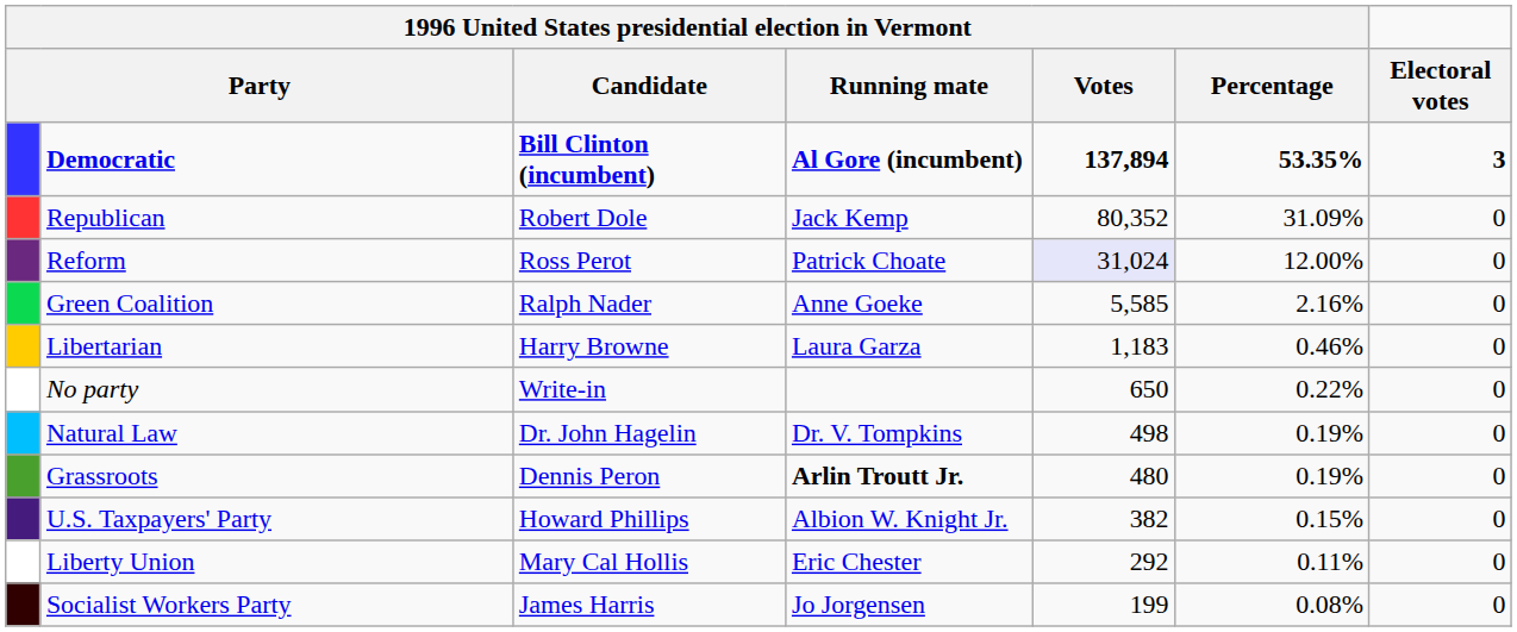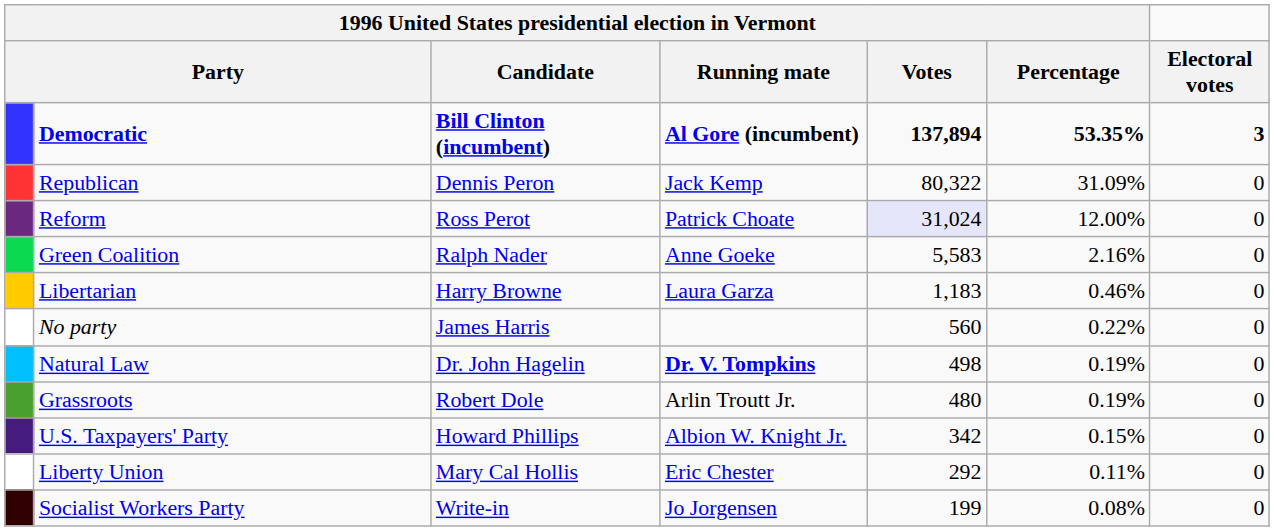 <table class="wikitable" style="font-size: 95%;">
 <tr>
 <th colspan="6">1996 United States presidential election in Vermont</th>
 </tr>
 <tr>
 <th colspan="2" style="width: 19em">Party</th>
 <th style="width: 10em">Candidate</th>
 <th style="width: 9em">Running mate</th>
 <th style="width: 5em">Votes</th>
 <th style="width: 7em">Percentage</th>
 <th style="width: 5em">Electoral votes</th>
 </tr>
 <tr>
 <th style="background-color:#3333FF; width: 3px"></th>
 <td style="width: 130px"><strong><a href='#'>Democratic</a></strong></td>
 <td><strong><a href='#'>Bill Clinton</a> (<a href='#'>incumbent</a>)</strong></td>
 <td><strong><a href='#'>Al Gore</a></strong> <strong>(incumbent)</strong></td>
 <td align="right"><strong>137,894</strong></td>
 <td align="right"><strong>53.35%</strong></td>
 <td align="right"><strong>3</strong></td>
 </tr>
 <tr>
 <th style="background-color:#FF3333; width: 3px"></th>
 <td style="width: 130px"><a href='#'>Republican</a></td>
-<td><a href='#'>Robert Dole</a></td>
+<td><a href='#'>Dennis Peron</a></td>
 <td><a href='#'>Jack Kemp</a></td>
-<td align="right">80,352</td>
+<td align="right">80,322</td>
 <td align="right">31.09%</td>
 <td align="right">0</td>
 </tr>
 <tr>
 <th style="background-color:#6A287E; width: 3px"></th>
 <td style="width: 130px"><a href='#'>Reform</a></td>
 <td><a href='#'>Ross Perot</a></td>
 <td><a href='#'>Patrick Choate</a></td>
 <td align="right" style="background: lavender;">31,024</td>
 <td align="right">12.00%</td>
 <td align="right">0</td>
 </tr>
 <tr>
 <th style="background-color:#0BDA51; width: 3px"></th>
 <td style="width: 130px"><a href='#'>Green Coalition</a></td>
 <td><a href='#'>Ralph Nader</a></td>
 <td><a href='#'>Anne Goeke</a></td>
-<td align="right">5,585</td>
+<td align="right">5,583</td>
 <td align="right">2.16%</td>
 <td align="right">0</td>
 </tr>
 <tr>
 <th style="background-color:#FFCC00; width: 3px"></th>
 <td style="width: 130px"><a href='#'>Libertarian</a></td>
 <td><a href='#'>Harry Browne</a></td>
 <td><a href='#'>Laura Garza</a></td>
 <td align="right">1,183</td>
 <td align="right">0.46%</td>
 <td align="right">0</td>
 </tr>
 <tr>
 <th style="background-color:#FFFFFF; width: 3px"></th>
 <td style="width: 130px"><em>No party</em></td>
-<td><a href='#'>Write-in</a></td>
+<td><a href='#'>James Harris</a></td>
 <td></td>
-<td align="right">650</td>
+<td align="right">560</td>
 <td align="right">0.22%</td>
 <td align="right">0</td>
 </tr>
 <tr>
 <th style="background-color:#00BFFF; width: 3px"></th>
 <td style="width: 130px"><a href='#'>Natural Law</a></td>
 <td><a href='#'>Dr. John Hagelin</a></td>
-<td><a href='#'>Dr. V. Tompkins</a></td>
+<td><strong><a href='#'>Dr. V. Tompkins</a></strong></td>
 <td align="right">498</td>
 <td align="right">0.19%</td>
 <td align="right">0</td>
 </tr>
 <tr>
 <th style="background-color:#4AA02C; width: 3px"></th>
 <td style="width: 130px"><a href='#'>Grassroots</a></td>
-<td><a href='#'>Dennis Peron</a></td>
-<td><strong>Arlin Troutt Jr.</strong></td>
+<td><a href='#'>Robert Dole</a></td>
+<td>Arlin Troutt Jr.</td>
 <td align="right">480</td>
 <td align="right">0.19%</td>
 <td align="right">0</td>
 </tr>
 <tr>
 <th style="background-color:#461B7E; width: 3px"></th>
 <td style="width: 130px"><a href='#'>U.S. Taxpayers' Party</a></td>
 <td><a href='#'>Howard Phillips</a></td>
 <td><a href='#'>Albion W. Knight Jr.</a></td>
-<td align="right">382</td>
+<td align="right">342</td>
 <td align="right">0.15%</td>
 <td align="right">0</td>
 </tr>
 <tr>
 <th style="background-color:#FFFFFF; width: 3px"></th>
 <td style="width: 130px"><a href='#'>Liberty Union</a></td>
 <td><a href='#'>Mary Cal Hollis</a></td>
 <td><a href='#'>Eric Chester</a></td>
 <td align="right">292</td>
 <td align="right">0.11%</td>
 <td align="right">0</td>
 </tr>
 <tr>
 <th style="background-color:#300000; width: 3px"></th>
 <td style="width: 130px"><a href='#'>Socialist Workers Party</a></td>
-<td><a href='#'>James Harris</a></td>
+<td><a href='#'>Write-in</a></td>
 <td><a href='#'>Jo Jorgensen</a></td>
 <td align="right">199</td>
 <td align="right">0.08%</td>
 <td align="right">0</td>
 </tr>
 </table>
